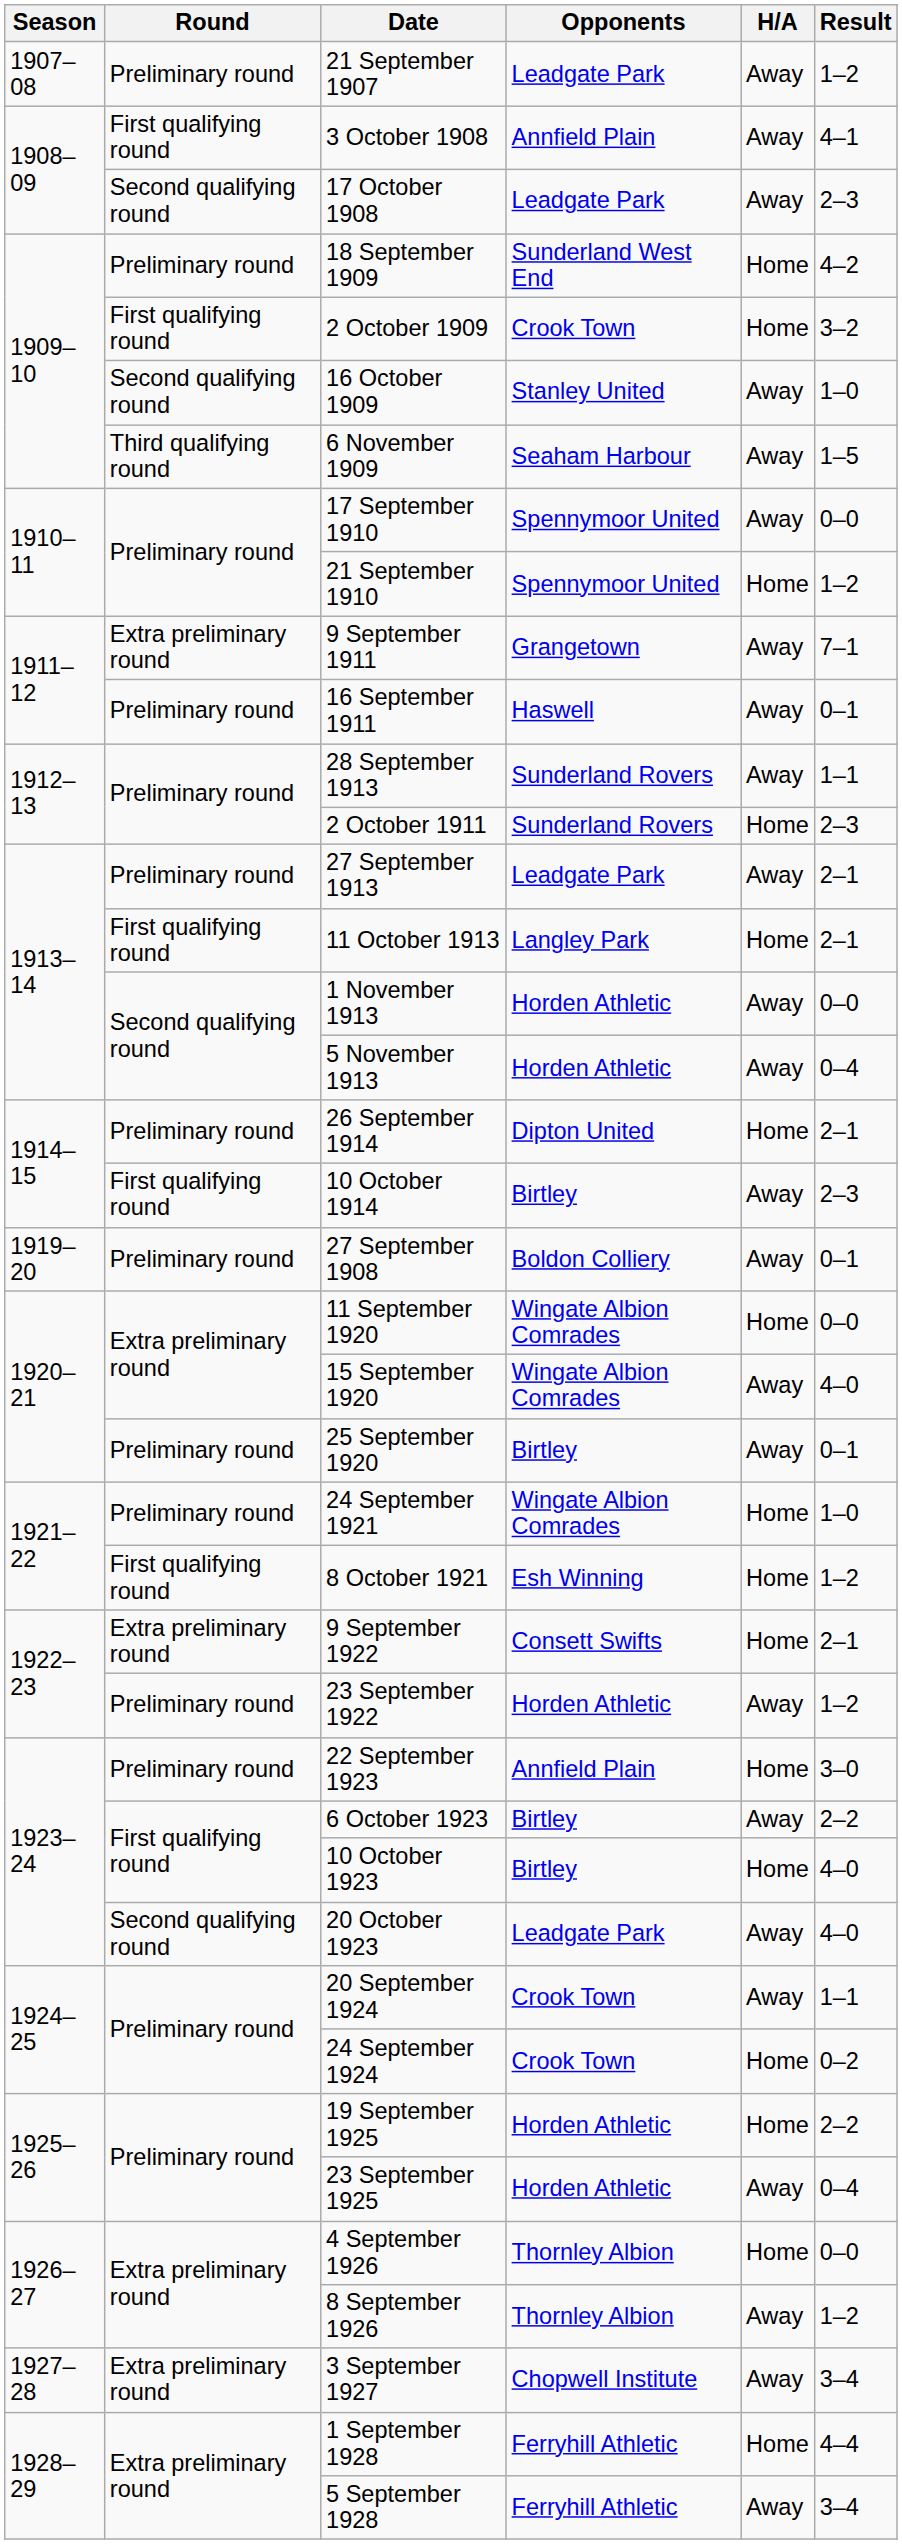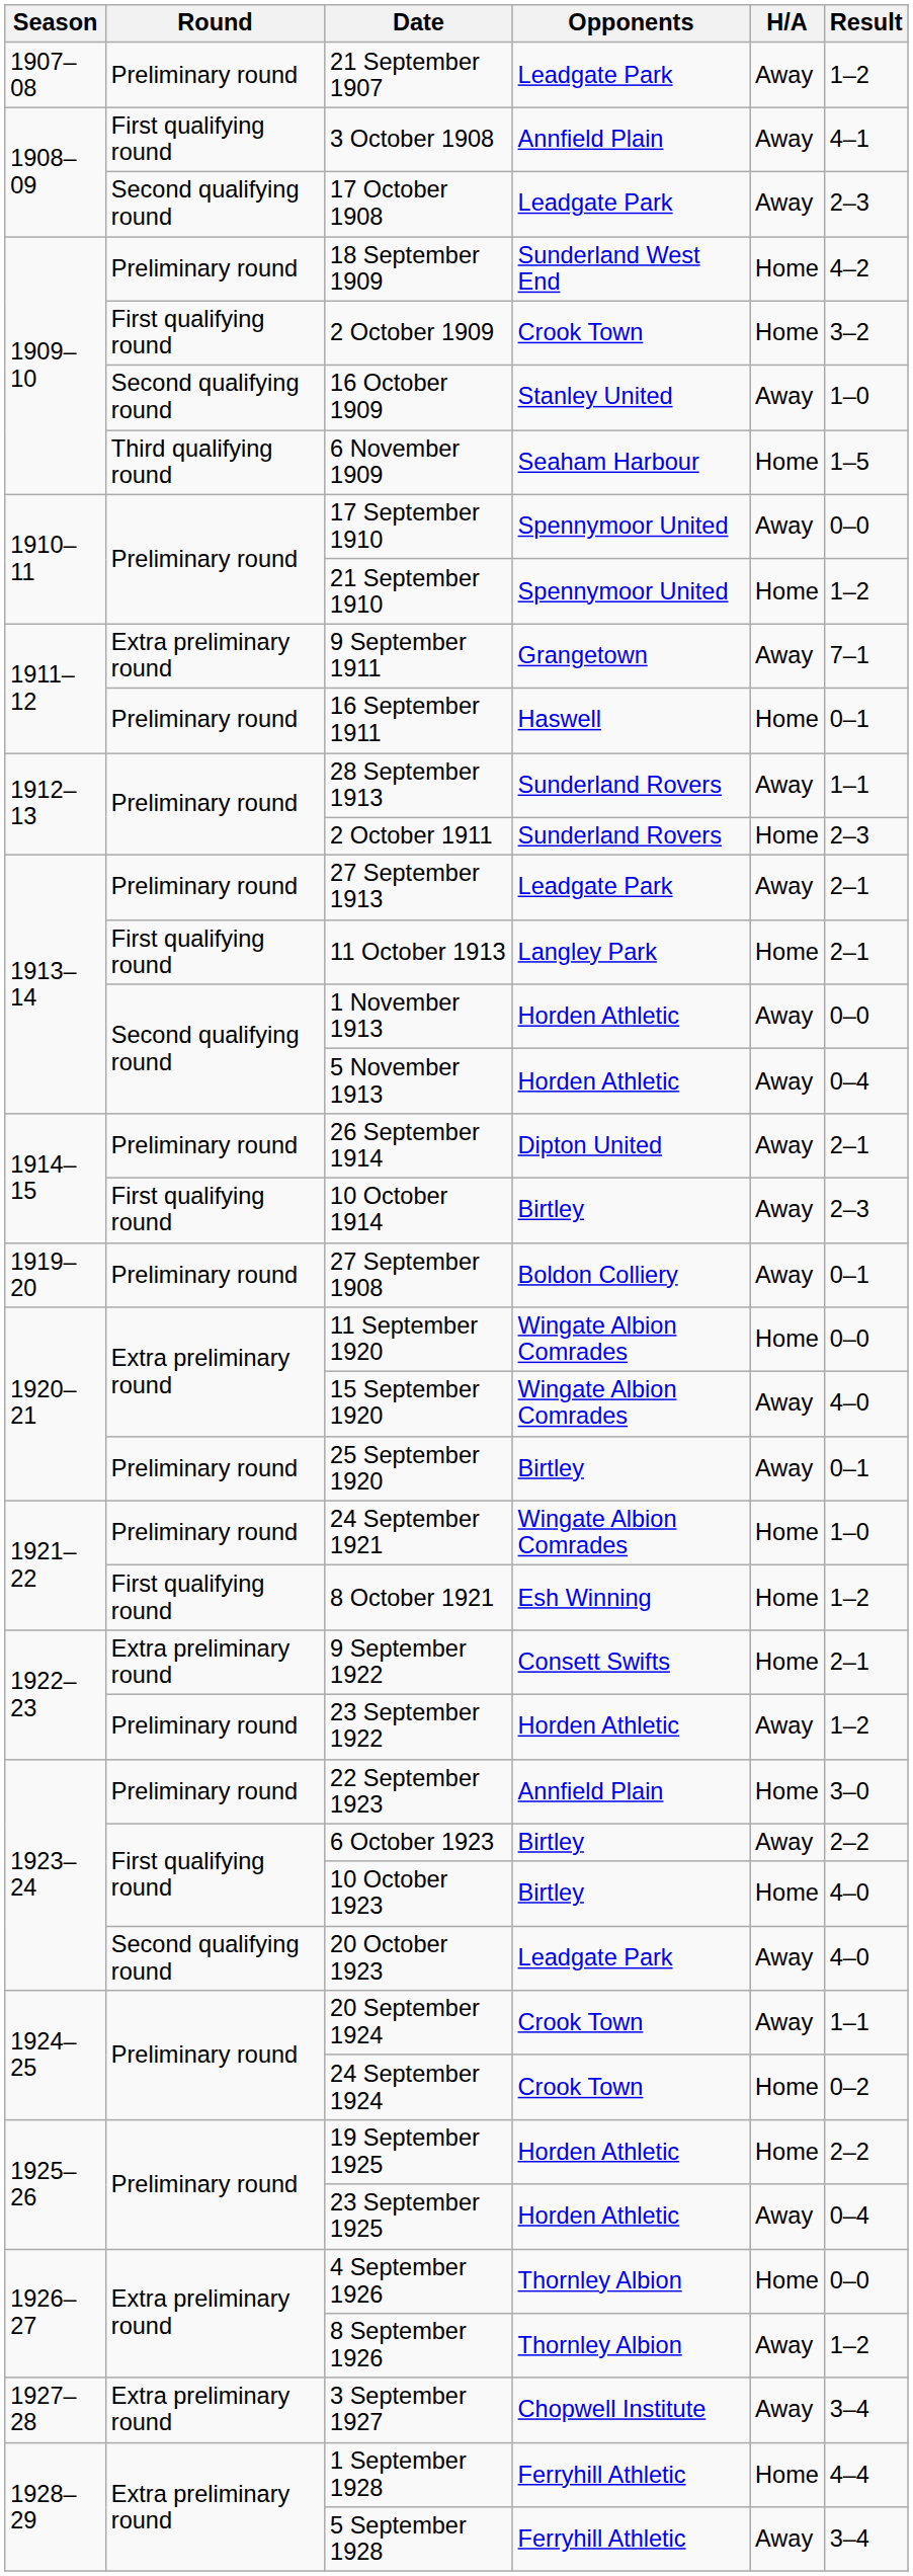 <table class="wikitable">
 <tr>
 <th>Season</th>
 <th>Round</th>
 <th>Date</th>
 <th>Opponents</th>
 <th>H/A</th>
 <th>Result</th>
 </tr>
 <tr>
 <td>1907–08</td>
 <td>Preliminary round</td>
 <td>21 September 1907</td>
 <td><a href='#'>Leadgate Park</a></td>
 <td>Away</td>
 <td>1–2</td>
 </tr>
 <tr>
 <td rowspan="2">1908–09</td>
 <td>First qualifying round</td>
 <td>3 October 1908</td>
 <td><a href='#'>Annfield Plain</a></td>
 <td>Away</td>
 <td>4–1</td>
 </tr>
 <tr>
 <td>Second qualifying round</td>
 <td>17 October 1908</td>
 <td><a href='#'>Leadgate Park</a></td>
 <td>Away</td>
 <td>2–3</td>
 </tr>
 <tr>
 <td rowspan="4">1909–10</td>
 <td>Preliminary round</td>
 <td>18 September 1909</td>
 <td><a href='#'>Sunderland West End</a></td>
 <td>Home</td>
 <td>4–2</td>
 </tr>
 <tr>
 <td>First qualifying round</td>
 <td>2 October 1909</td>
 <td><a href='#'>Crook Town</a></td>
 <td>Home</td>
 <td>3–2</td>
 </tr>
 <tr>
 <td>Second qualifying round</td>
 <td>16 October 1909</td>
 <td><a href='#'>Stanley United</a></td>
 <td>Away</td>
 <td>1–0</td>
 </tr>
 <tr>
 <td>Third qualifying round</td>
 <td>6 November 1909</td>
 <td><a href='#'>Seaham Harbour</a></td>
-<td>Away</td>
+<td>Home</td>
 <td>1–5</td>
 </tr>
 <tr>
 <td rowspan="2">1910–11</td>
 <td rowspan="2">Preliminary round</td>
 <td>17 September 1910</td>
 <td><a href='#'>Spennymoor United</a></td>
 <td>Away</td>
 <td>0–0</td>
 </tr>
 <tr>
 <td>21 September 1910</td>
 <td><a href='#'>Spennymoor United</a></td>
 <td>Home</td>
 <td>1–2</td>
 </tr>
 <tr>
 <td rowspan="2">1911–12</td>
 <td>Extra preliminary round</td>
 <td>9 September 1911</td>
 <td><a href='#'>Grangetown</a></td>
 <td>Away</td>
 <td>7–1</td>
 </tr>
 <tr>
 <td>Preliminary round</td>
 <td>16 September 1911</td>
 <td><a href='#'>Haswell</a></td>
-<td>Away</td>
+<td>Home</td>
 <td>0–1</td>
 </tr>
 <tr>
 <td rowspan="2">1912–13</td>
 <td rowspan="2">Preliminary round</td>
 <td>28 September 1913</td>
 <td><a href='#'>Sunderland Rovers</a></td>
 <td>Away</td>
 <td>1–1</td>
 </tr>
 <tr>
 <td>2 October 1911</td>
 <td><a href='#'>Sunderland Rovers</a></td>
 <td>Home</td>
 <td>2–3</td>
 </tr>
 <tr>
 <td rowspan="4">1913–14</td>
 <td>Preliminary round</td>
 <td>27 September 1913</td>
 <td><a href='#'>Leadgate Park</a></td>
 <td>Away</td>
 <td>2–1</td>
 </tr>
 <tr>
 <td>First qualifying round</td>
 <td>11 October 1913</td>
 <td><a href='#'>Langley Park</a></td>
 <td>Home</td>
 <td>2–1</td>
 </tr>
 <tr>
 <td rowspan="2">Second qualifying round</td>
 <td>1 November 1913</td>
 <td><a href='#'>Horden Athletic</a></td>
 <td>Away</td>
 <td>0–0</td>
 </tr>
 <tr>
 <td>5 November 1913</td>
 <td><a href='#'>Horden Athletic</a></td>
 <td>Away</td>
 <td>0–4</td>
 </tr>
 <tr>
 <td rowspan="2">1914–15</td>
 <td>Preliminary round</td>
 <td>26 September 1914</td>
 <td><a href='#'>Dipton United</a></td>
-<td>Home</td>
+<td>Away</td>
 <td>2–1</td>
 </tr>
 <tr>
 <td>First qualifying round</td>
 <td>10 October 1914</td>
 <td><a href='#'>Birtley</a></td>
 <td>Away</td>
 <td>2–3</td>
 </tr>
 <tr>
 <td>1919–20</td>
 <td>Preliminary round</td>
 <td>27 September 1908</td>
 <td><a href='#'>Boldon Colliery</a></td>
 <td>Away</td>
 <td>0–1</td>
 </tr>
 <tr>
 <td rowspan="3">1920–21</td>
 <td rowspan="2">Extra preliminary round</td>
 <td>11 September 1920</td>
 <td><a href='#'>Wingate Albion Comrades</a></td>
 <td>Home</td>
 <td>0–0</td>
 </tr>
 <tr>
 <td>15 September 1920</td>
 <td><a href='#'>Wingate Albion Comrades</a></td>
 <td>Away</td>
 <td>4–0</td>
 </tr>
 <tr>
 <td>Preliminary round</td>
 <td>25 September 1920</td>
 <td><a href='#'>Birtley</a></td>
 <td>Away</td>
 <td>0–1</td>
 </tr>
 <tr>
 <td rowspan="2">1921–22</td>
 <td>Preliminary round</td>
 <td>24 September 1921</td>
 <td><a href='#'>Wingate Albion Comrades</a></td>
 <td>Home</td>
 <td>1–0</td>
 </tr>
 <tr>
 <td>First qualifying round</td>
 <td>8 October 1921</td>
 <td><a href='#'>Esh Winning</a></td>
 <td>Home</td>
 <td>1–2</td>
 </tr>
 <tr>
 <td rowspan="2">1922–23</td>
 <td>Extra preliminary round</td>
 <td>9 September 1922</td>
 <td><a href='#'>Consett Swifts</a></td>
 <td>Home</td>
 <td>2–1</td>
 </tr>
 <tr>
 <td>Preliminary round</td>
 <td>23 September 1922</td>
 <td><a href='#'>Horden Athletic</a></td>
 <td>Away</td>
 <td>1–2</td>
 </tr>
 <tr>
 <td rowspan="4">1923–24</td>
 <td>Preliminary round</td>
 <td>22 September 1923</td>
 <td><a href='#'>Annfield Plain</a></td>
 <td>Home</td>
 <td>3–0</td>
 </tr>
 <tr>
 <td rowspan="2">First qualifying round</td>
 <td>6 October 1923</td>
 <td><a href='#'>Birtley</a></td>
 <td>Away</td>
 <td>2–2</td>
 </tr>
 <tr>
 <td>10 October 1923</td>
 <td><a href='#'>Birtley</a></td>
 <td>Home</td>
 <td>4–0</td>
 </tr>
 <tr>
 <td>Second qualifying round</td>
 <td>20 October 1923</td>
 <td><a href='#'>Leadgate Park</a></td>
 <td>Away</td>
 <td>4–0</td>
 </tr>
 <tr>
 <td rowspan="2">1924–25</td>
 <td rowspan="2">Preliminary round</td>
 <td>20 September 1924</td>
 <td><a href='#'>Crook Town</a></td>
 <td>Away</td>
 <td>1–1</td>
 </tr>
 <tr>
 <td>24 September 1924</td>
 <td><a href='#'>Crook Town</a></td>
 <td>Home</td>
 <td>0–2</td>
 </tr>
 <tr>
 <td rowspan="2">1925–26</td>
 <td rowspan="2">Preliminary round</td>
 <td>19 September 1925</td>
 <td><a href='#'>Horden Athletic</a></td>
 <td>Home</td>
 <td>2–2</td>
 </tr>
 <tr>
 <td>23 September 1925</td>
 <td><a href='#'>Horden Athletic</a></td>
 <td>Away</td>
 <td>0–4</td>
 </tr>
 <tr>
 <td rowspan="2">1926–27</td>
 <td rowspan="2">Extra preliminary round</td>
 <td>4 September 1926</td>
 <td><a href='#'>Thornley Albion</a></td>
 <td>Home</td>
 <td>0–0</td>
 </tr>
 <tr>
 <td>8 September 1926</td>
 <td><a href='#'>Thornley Albion</a></td>
 <td>Away</td>
 <td>1–2</td>
 </tr>
 <tr>
 <td>1927–28</td>
 <td>Extra preliminary round</td>
 <td>3 September 1927</td>
 <td><a href='#'>Chopwell Institute</a></td>
 <td>Away</td>
 <td>3–4</td>
 </tr>
 <tr>
 <td rowspan="2">1928–29</td>
 <td rowspan="2">Extra preliminary round</td>
 <td>1 September 1928</td>
 <td><a href='#'>Ferryhill Athletic</a></td>
 <td>Home</td>
 <td>4–4</td>
 </tr>
 <tr>
 <td>5 September 1928</td>
 <td><a href='#'>Ferryhill Athletic</a></td>
 <td>Away</td>
 <td>3–4</td>
 </tr>
 </table>
